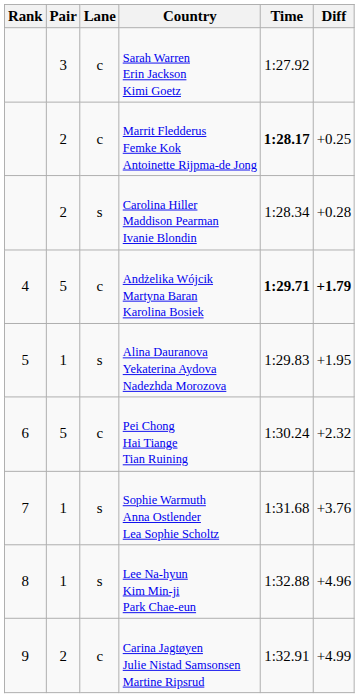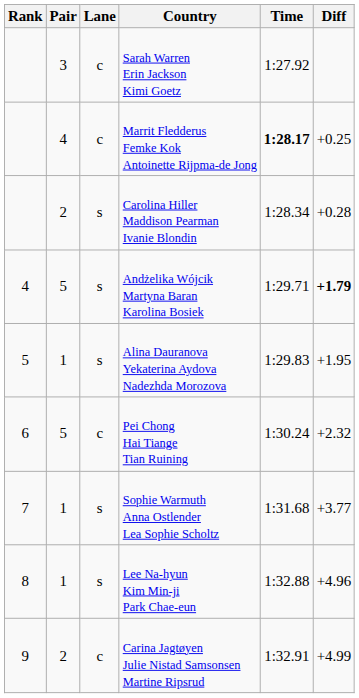 <table class="wikitable sortable" style="text-align:center">
 <tr>
 <th>Rank</th>
 <th>Pair</th>
 <th>Lane</th>
 <th>Country</th>
 <th>Time</th>
 <th>Diff</th>
 </tr>
 <tr>
 <td></td>
 <td>3</td>
 <td>c</td>
 <td align=left><br><small><a href='#'>Sarah Warren</a><br><a href='#'>Erin Jackson</a><br><a href='#'>Kimi Goetz</a></small></td>
 <td>1:27.92</td>
 <td></td>
 </tr>
 <tr>
 <td></td>
-<td>2</td>
+<td>4</td>
 <td>c</td>
 <td align=left><br><small><a href='#'>Marrit Fledderus</a><br><a href='#'>Femke Kok</a><br><a href='#'>Antoinette Rijpma-de Jong</a></small></td>
 <td><strong>1:28.17</strong></td>
 <td>+0.25</td>
 </tr>
 <tr>
 <td></td>
 <td>2</td>
 <td>s</td>
 <td align=left><br><small><a href='#'>Carolina Hiller</a><br><a href='#'>Maddison Pearman</a><br><a href='#'>Ivanie Blondin</a></small></td>
 <td>1:28.34</td>
 <td>+0.28</td>
 </tr>
 <tr>
 <td>4</td>
 <td>5</td>
-<td>c</td>
+<td>s</td>
 <td align=left><br><small><a href='#'>Andżelika Wójcik</a><br><a href='#'>Martyna Baran</a><br><a href='#'>Karolina Bosiek</a></small></td>
-<td><strong>1:29.71</strong></td>
+<td>1:29.71</td>
 <td><strong>+1.79</strong></td>
 </tr>
 <tr>
 <td>5</td>
 <td>1</td>
 <td>s</td>
 <td align=left><br><small><a href='#'>Alina Dauranova</a><br><a href='#'>Yekaterina Aydova</a><br><a href='#'>Nadezhda Morozova</a></small></td>
 <td>1:29.83</td>
 <td>+1.95</td>
 </tr>
 <tr>
 <td>6</td>
 <td>5</td>
 <td>c</td>
 <td align=left><br><small><a href='#'>Pei Chong</a><br><a href='#'>Hai Tiange</a><br><a href='#'>Tian Ruining</a></small></td>
 <td>1:30.24</td>
 <td>+2.32</td>
 </tr>
 <tr>
 <td>7</td>
 <td>1</td>
 <td>s</td>
 <td align=left><br><small><a href='#'>Sophie Warmuth</a><br><a href='#'>Anna Ostlender</a><br><a href='#'>Lea Sophie Scholtz</a></small></td>
 <td>1:31.68</td>
-<td>+3.76</td>
+<td>+3.77</td>
 </tr>
 <tr>
 <td>8</td>
 <td>1</td>
 <td>s</td>
 <td align=left><br><small><a href='#'>Lee Na-hyun</a><br><a href='#'>Kim Min-ji</a><br><a href='#'>Park Chae-eun</a></small></td>
 <td>1:32.88</td>
 <td>+4.96</td>
 </tr>
 <tr>
 <td>9</td>
 <td>2</td>
 <td>c</td>
 <td align=left><br><small><a href='#'>Carina Jagtøyen</a><br><a href='#'>Julie Nistad Samsonsen</a><br><a href='#'>Martine Ripsrud</a></small></td>
 <td>1:32.91</td>
 <td>+4.99</td>
 </tr>
 </table>
